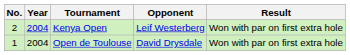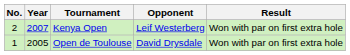 <table class="wikitable" style="font-size:95%;">
 <tr>
 <th>No.</th>
 <th>Year</th>
 <th>Tournament</th>
 <th>Opponent</th>
 <th>Result</th>
 </tr>
 <tr style="background:#D0F0C0;">
 <td align=center>2</td>
-<td><a href='#'>2004</a></td>
+<td><a href='#'>2007</a></td>
 <td><a href='#'>Kenya Open</a></td>
 <td> <a href='#'>Leif Westerberg</a></td>
 <td>Won with par on first extra hole</td>
 </tr>
 <tr style="background:#D0F0C0;">
 <td align=center>1</td>
-<td>2004</td>
+<td>2005</td>
 <td><a href='#'>Open de Toulouse</a></td>
 <td> <a href='#'>David Drysdale</a></td>
 <td>Won with par on first extra hole</td>
 </tr>
 </table>
